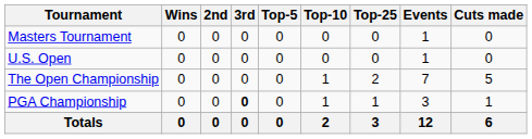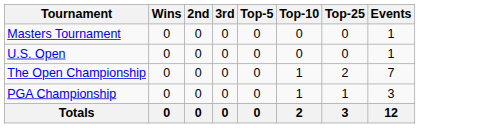 <table class=wikitable style=text-align:center>
 <tr>
 <th>Tournament</th>
 <th>Wins</th>
 <th>2nd</th>
 <th>3rd</th>
 <th>Top-5</th>
 <th>Top-10</th>
 <th>Top-25</th>
 <th>Events</th>
-<th>Cuts made</th>
 </tr>
 <tr>
 <td align=left><a href='#'>Masters Tournament</a></td>
 <td>0</td>
 <td>0</td>
 <td>0</td>
 <td>0</td>
 <td>0</td>
 <td>0</td>
 <td>1</td>
-<td>0</td>
 </tr>
 <tr>
 <td align=left><a href='#'>U.S. Open</a></td>
 <td>0</td>
 <td>0</td>
 <td>0</td>
 <td>0</td>
 <td>0</td>
 <td>0</td>
 <td>1</td>
-<td>0</td>
 </tr>
 <tr>
 <td align=left><a href='#'>The Open Championship</a></td>
 <td>0</td>
 <td>0</td>
 <td>0</td>
 <td>0</td>
 <td>1</td>
 <td>2</td>
 <td>7</td>
-<td>5</td>
 </tr>
 <tr>
 <td align=left><a href='#'>PGA Championship</a></td>
 <td>0</td>
 <td>0</td>
-<td><strong>0</strong></td>
+<td>0</td>
 <td>0</td>
 <td>1</td>
 <td>1</td>
 <td>3</td>
-<td>1</td>
 </tr>
 <tr>
 <th>Totals</th>
 <th>0</th>
 <th>0</th>
 <th>0</th>
 <th>0</th>
 <th>2</th>
 <th>3</th>
 <th>12</th>
-<th>6</th>
 </tr>
 </table>
